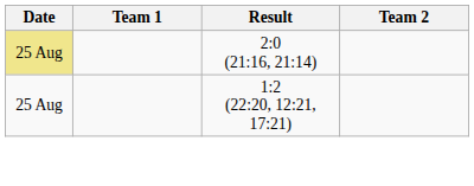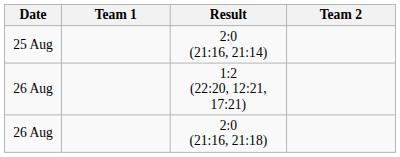 <table class="wikitable" style="text-align:center">
 <tr>
 <th width=60>Date</th>
 <th width=120>Team 1</th>
 <th width=130>Result</th>
 <th width=120>Team 2</th>
 </tr>
 <tr>
-<td style="background: khaki;">25 Aug</td>
+<td>25 Aug</td>
 <td style="text-align:right;"></td>
 <td>2:0 <br> (21:16, 21:14)</td>
 <td style="text-align:left;"></td>
 </tr>
 <tr>
-<td>25 Aug</td>
+<td>26 Aug</td>
 <td style="text-align:right;"></td>
 <td>1:2 <br> (22:20, 12:21, 17:21)</td>
 <td style="text-align:left;"></td>
 </tr>
+<tr>
+<td>26 Aug</td>
+<td style="text-align:right;"></td>
+<td>2:0 <br> (21:16, 21:18)</td>
+<td style="text-align:left;"></td>
+</tr>
 </table>
